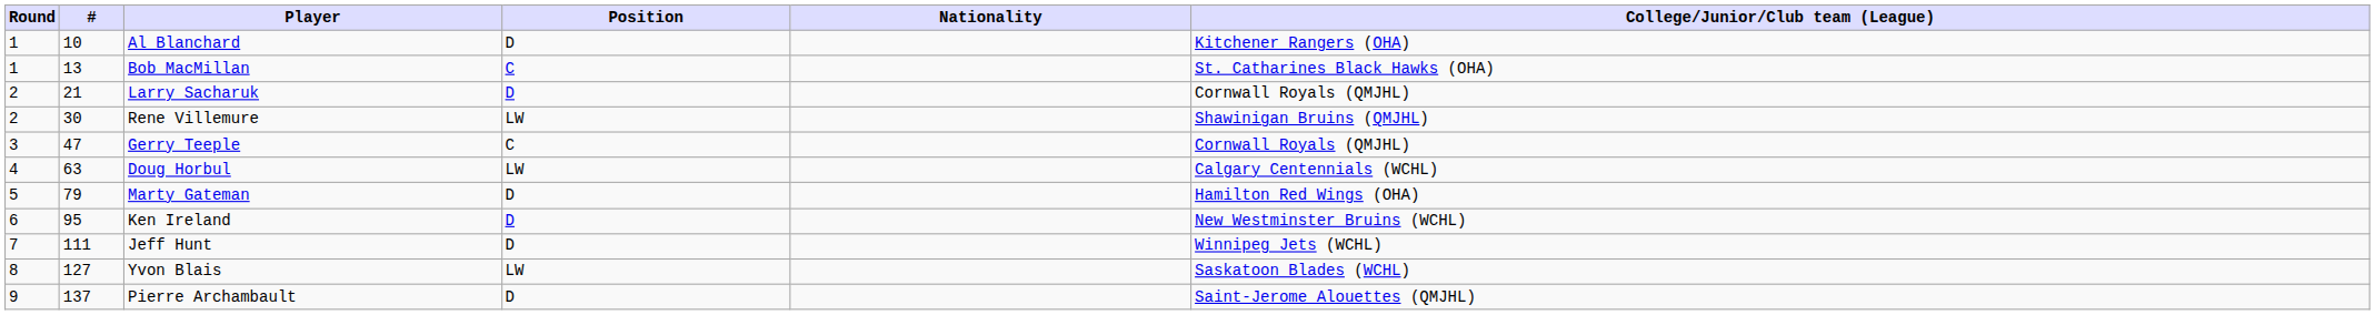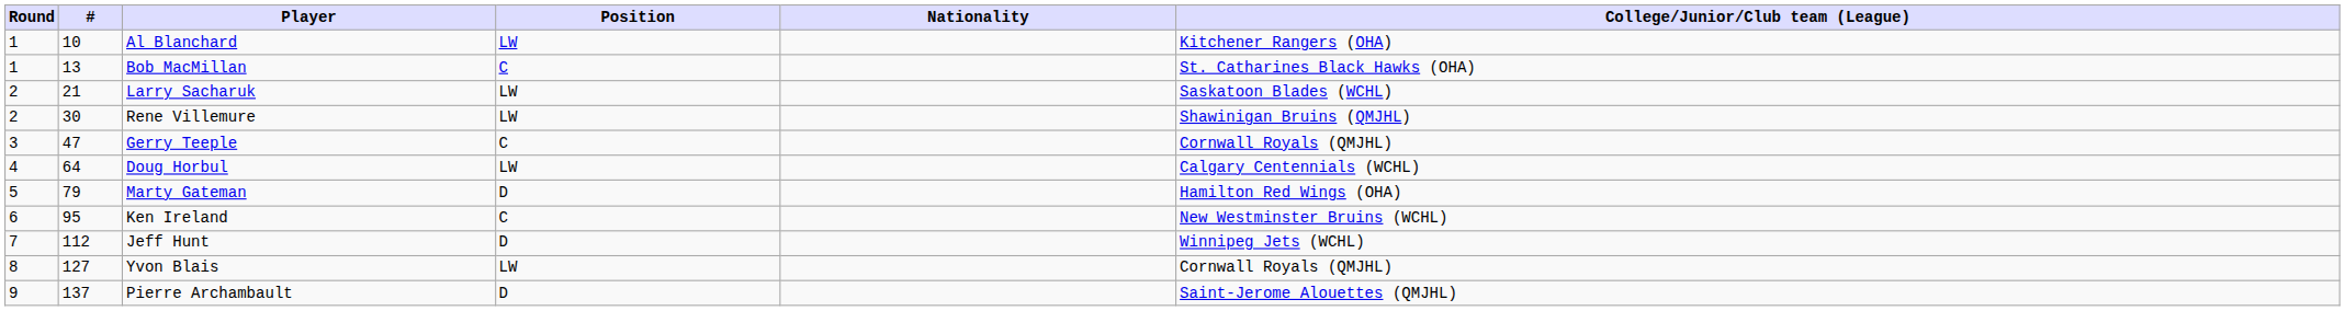 <table class="wikitable">
 <tr>
 <th style="background:#ddf; width:2.00%;">Round</th>
 <th style="background:#ddf; width:2.75%;">#</th>
 <th style="background:#ddf; width:16.0%;">Player</th>
 <th style="background:#ddf; width:12.25%;">Position</th>
 <th style="background:#ddf; width:17.0%;">Nationality</th>
 <th style="background:#ddf; width:100.0%;">College/Junior/Club team (League)</th>
 </tr>
 <tr>
 <td>1</td>
 <td>10</td>
 <td><a href='#'>Al Blanchard</a></td>
-<td>D</td>
+<td><a href='#'>LW</a></td>
 <td></td>
 <td><a href='#'>Kitchener Rangers</a> (<a href='#'>OHA</a>)</td>
 </tr>
 <tr>
 <td>1</td>
 <td>13</td>
 <td><a href='#'>Bob MacMillan</a></td>
 <td><a href='#'>C</a></td>
 <td></td>
 <td><a href='#'>St. Catharines Black Hawks</a> (OHA)</td>
 </tr>
 <tr>
 <td>2</td>
 <td>21</td>
 <td><a href='#'>Larry Sacharuk</a></td>
-<td><a href='#'>D</a></td>
+<td>LW</td>
 <td></td>
-<td>Cornwall Royals (QMJHL)</td>
+<td><a href='#'>Saskatoon Blades</a> (<a href='#'>WCHL</a>)</td>
 </tr>
 <tr>
 <td>2</td>
 <td>30</td>
 <td>Rene Villemure</td>
 <td>LW</td>
 <td></td>
 <td><a href='#'>Shawinigan Bruins</a> (<a href='#'>QMJHL</a>)</td>
 </tr>
 <tr>
 <td>3</td>
 <td>47</td>
 <td><a href='#'>Gerry Teeple</a></td>
 <td>C</td>
 <td></td>
 <td><a href='#'>Cornwall Royals</a> (QMJHL)</td>
 </tr>
 <tr>
 <td>4</td>
-<td>63</td>
+<td>64</td>
 <td><a href='#'>Doug Horbul</a></td>
 <td>LW</td>
 <td></td>
 <td><a href='#'>Calgary Centennials</a> (WCHL)</td>
 </tr>
 <tr>
 <td>5</td>
 <td>79</td>
 <td><a href='#'>Marty Gateman</a></td>
 <td>D</td>
 <td></td>
 <td><a href='#'>Hamilton Red Wings</a> (OHA)</td>
 </tr>
 <tr>
 <td>6</td>
 <td>95</td>
 <td>Ken Ireland</td>
-<td><a href='#'>D</a></td>
+<td>C</td>
 <td></td>
 <td><a href='#'>New Westminster Bruins</a> (WCHL)</td>
 </tr>
 <tr>
 <td>7</td>
-<td>111</td>
+<td>112</td>
 <td>Jeff Hunt</td>
 <td>D</td>
 <td></td>
 <td><a href='#'>Winnipeg Jets</a> (WCHL)</td>
 </tr>
 <tr>
 <td>8</td>
 <td>127</td>
 <td>Yvon Blais</td>
 <td>LW</td>
 <td></td>
-<td><a href='#'>Saskatoon Blades</a> (<a href='#'>WCHL</a>)</td>
+<td>Cornwall Royals (QMJHL)</td>
 </tr>
 <tr>
 <td>9</td>
 <td>137</td>
 <td>Pierre Archambault</td>
 <td>D</td>
 <td></td>
 <td><a href='#'>Saint-Jerome Alouettes</a> (QMJHL)</td>
 </tr>
 </table>
